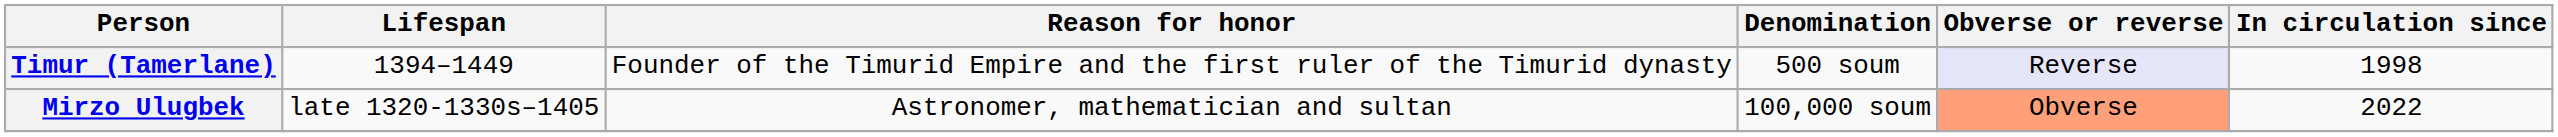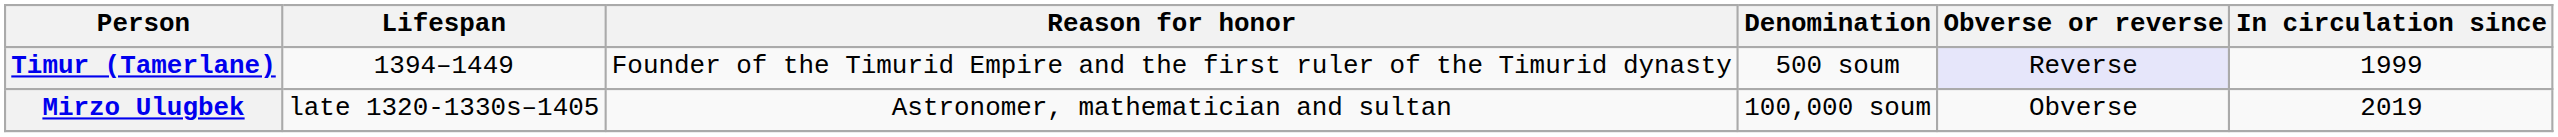 <table class="wikitable" style="font-size: 95%; text-align:center;">
 <tr>
 <th>Person</th>
 <th>Lifespan</th>
 <th>Reason for honor</th>
 <th>Denomination</th>
 <th>Obverse or reverse</th>
 <th>In circulation since</th>
 </tr>
 <tr>
 <th><a href='#'>Timur (Tamerlane)</a></th>
 <td>1394–1449</td>
 <td>Founder of the Timurid Empire and the first ruler of the Timurid dynasty</td>
 <td>500 soum</td>
 <td style="background: lavender;">Reverse</td>
-<td>1998</td>
+<td>1999</td>
 </tr>
 <tr>
 <th><a href='#'>Mirzo Ulugbek</a></th>
 <td>late 1320-1330s–1405</td>
 <td>Astronomer, mathematician and sultan</td>
 <td>100,000 soum</td>
-<td style="background: lightsalmon;">Obverse</td>
-<td>2022</td>
+<td>Obverse</td>
+<td>2019</td>
 </tr>
 <tr>
 </tr>
 </table>
